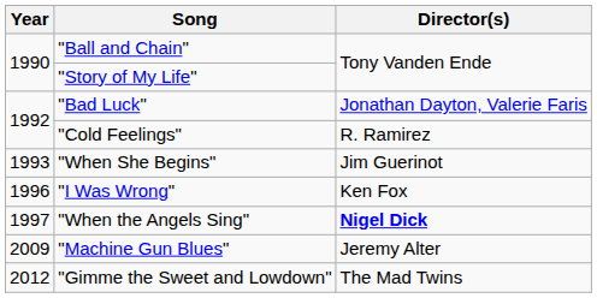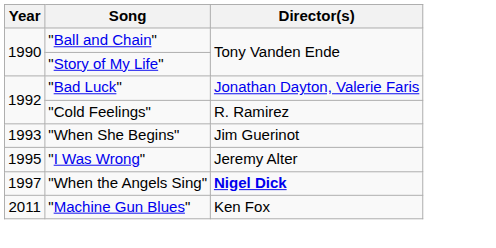 <table class="wikitable">
 <tr>
 <th rowspan="1">Year</th>
 <th rowspan="1">Song</th>
 <th rowspan="1">Director(s)</th>
 </tr>
 <tr>
 <td align="center" rowspan="2">1990</td>
 <td>"<a href='#'>Ball and Chain</a>"</td>
 <td rowspan="2">Tony Vanden Ende</td>
 </tr>
 <tr>
 <td>"<a href='#'>Story of My Life</a>"</td>
 </tr>
 <tr>
 <td align="center" rowspan="2">1992</td>
 <td>"<a href='#'>Bad Luck</a>"</td>
 <td><a href='#'>Jonathan Dayton, Valerie Faris</a></td>
 </tr>
 <tr>
 <td>"Cold Feelings"</td>
 <td>R. Ramirez</td>
 </tr>
 <tr>
 <td align="center">1993</td>
 <td>"When She Begins"</td>
 <td>Jim Guerinot</td>
 </tr>
 <tr>
-<td align="center">1996</td>
+<td align="center">1995</td>
 <td>"<a href='#'>I Was Wrong</a>"</td>
-<td>Ken Fox</td>
+<td>Jeremy Alter</td>
 </tr>
 <tr>
 <td align="center">1997</td>
 <td>"When the Angels Sing"</td>
 <td><strong><a href='#'>Nigel Dick</a></strong></td>
 </tr>
 <tr>
-<td align="center">2009</td>
+<td align="center">2011</td>
 <td>"<a href='#'>Machine Gun Blues</a>"</td>
-<td>Jeremy Alter</td>
-</tr>
-<tr>
-<td align="center">2012</td>
-<td>"Gimme the Sweet and Lowdown"</td>
-<td>The Mad Twins</td>
+<td>Ken Fox</td>
 </tr>
 </table>
